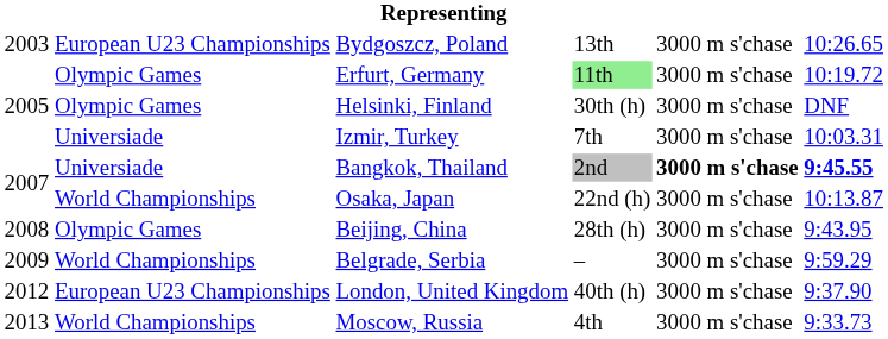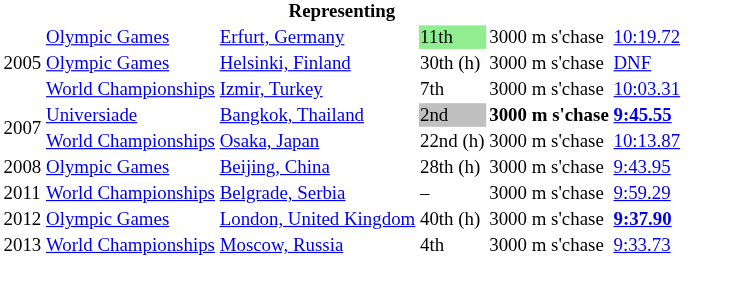 <table>
 <tr>
 <th colspan="6">Representing </th>
-</tr>
-<tr>
-<td>2003</td>
-<td><a href='#'>European U23 Championships</a></td>
-<td><a href='#'>Bydgoszcz, Poland</a></td>
-<td>13th</td>
-<td>3000 m s'chase</td>
-<td><a href='#'>10:26.65</a></td>
 </tr>
 <tr>
 <td rowspan=3>2005</td>
 <td><a href='#'>Olympic Games</a></td>
 <td><a href='#'>Erfurt, Germany</a></td>
 <td style="background: lightgreen;">11th</td>
 <td>3000 m s'chase</td>
 <td><a href='#'>10:19.72</a></td>
 </tr>
 <tr>
 <td><a href='#'>Olympic Games</a></td>
 <td><a href='#'>Helsinki, Finland</a></td>
 <td>30th (h)</td>
 <td>3000 m s'chase</td>
 <td><a href='#'>DNF</a></td>
 </tr>
 <tr>
-<td><a href='#'>Universiade</a></td>
+<td><a href='#'>World Championships</a></td>
 <td><a href='#'>Izmir, Turkey</a></td>
 <td>7th</td>
 <td>3000 m s'chase</td>
 <td><a href='#'>10:03.31</a></td>
 </tr>
 <tr>
 <td rowspan=2>2007</td>
 <td><a href='#'>Universiade</a></td>
 <td><a href='#'>Bangkok, Thailand</a></td>
 <td bgcolor=silver>2nd</td>
 <td><strong>3000 m s'chase</strong></td>
 <td><strong><a href='#'>9:45.55</a></strong></td>
 </tr>
 <tr>
 <td><a href='#'>World Championships</a></td>
 <td><a href='#'>Osaka, Japan</a></td>
 <td>22nd (h)</td>
 <td>3000 m s'chase</td>
 <td><a href='#'>10:13.87</a></td>
 </tr>
 <tr>
 <td>2008</td>
 <td><a href='#'>Olympic Games</a></td>
 <td><a href='#'>Beijing, China</a></td>
 <td>28th (h)</td>
 <td>3000 m s'chase</td>
 <td><a href='#'>9:43.95</a></td>
 </tr>
 <tr>
-<td>2009</td>
+<td>2011</td>
 <td><a href='#'>World Championships</a></td>
 <td><a href='#'>Belgrade, Serbia</a></td>
 <td>–</td>
 <td>3000 m s'chase</td>
 <td><a href='#'>9:59.29</a></td>
 </tr>
 <tr>
 <td>2012</td>
-<td><a href='#'>European U23 Championships</a></td>
+<td><a href='#'>Olympic Games</a></td>
 <td><a href='#'>London, United Kingdom</a></td>
 <td>40th (h)</td>
 <td>3000 m s'chase</td>
-<td><a href='#'>9:37.90</a></td>
+<td><strong><a href='#'>9:37.90</a></strong></td>
 </tr>
 <tr>
 <td>2013</td>
 <td><a href='#'>World Championships</a></td>
 <td><a href='#'>Moscow, Russia</a></td>
 <td>4th</td>
 <td>3000 m s'chase</td>
 <td><a href='#'>9:33.73</a></td>
 </tr>
 </table>
